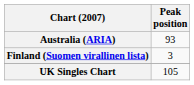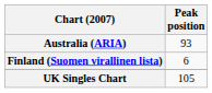 <table class="wikitable plainrowheaders">
 <tr>
 <th>Chart (2007)</th>
 <th>Peak<br>position</th>
 </tr>
 <tr>
 <th scope="row">Australia (<a href='#'>ARIA</a>)</th>
 <td align="center">93</td>
 </tr>
 <tr>
 <th scope="row">Finland (<a href='#'>Suomen virallinen lista</a>)</th>
-<td align=center>3</td>
+<td align=center>6</td>
 </tr>
 <tr>
 </tr>
 <tr>
 <th scope="row">UK Singles Chart</th>
 <td align=center>105</td>
 </tr>
 </table>
